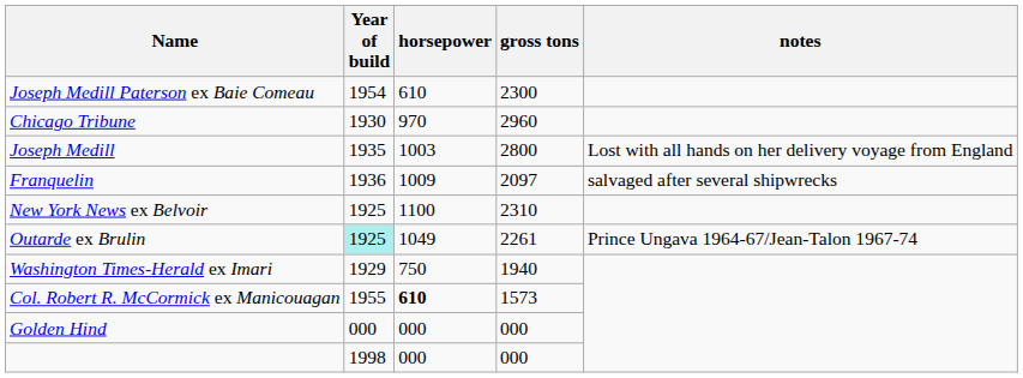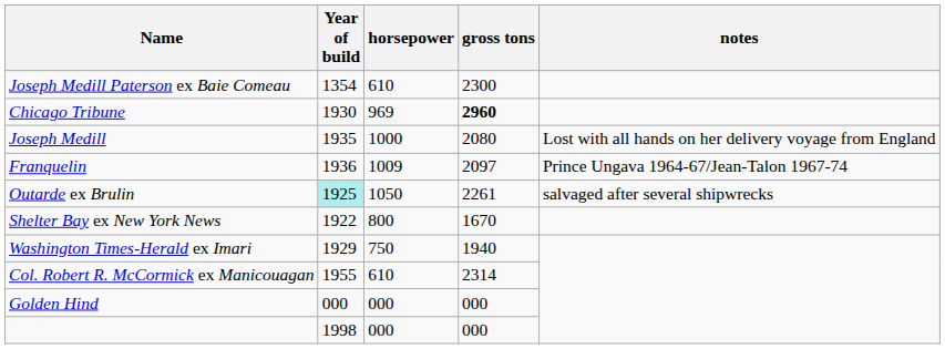 <table class="wikitable sortable">
 <tr>
 <th>Name</th>
 <th>Year<br>of<br>build</th>
 <th>horsepower</th>
 <th>gross tons</th>
 <th>notes</th>
 </tr>
 <tr>
 <td><em><a href='#'>Joseph Medill Paterson</a></em> ex <em>Baie Comeau</em></td>
-<td>1954</td>
+<td>1354</td>
 <td>610</td>
 <td>2300</td>
 <td></td>
 </tr>
 <tr>
 <td><em><a href='#'>Chicago Tribune</a></em></td>
 <td>1930</td>
-<td>970</td>
-<td>2960</td>
+<td>969</td>
+<td><strong>2960</strong></td>
 <td></td>
 </tr>
 <tr>
 <td><em><a href='#'>Joseph Medill </a></em></td>
 <td>1935</td>
-<td>1003</td>
-<td>2800</td>
+<td>1000</td>
+<td>2080</td>
 <td>Lost with all hands on her delivery voyage from England</td>
 </tr>
 <tr>
 <td><em><a href='#'>Franquelin</a></em></td>
 <td>1936</td>
 <td>1009</td>
 <td>2097</td>
-<td>salvaged after several shipwrecks</td>
-</tr>
-<tr>
-<td><em><a href='#'>New York News</a></em> ex <em>Belvoir</em></td>
-<td>1925</td>
-<td>1100</td>
-<td>2310</td>
-<td></td>
+<td>Prince Ungava 1964-67/Jean-Talon 1967-74</td>
 </tr>
 <tr>
 <td><em><a href='#'>Outarde</a></em> ex <em>Brulin</em></td>
 <td style="background: paleturquoise;">1925</td>
-<td>1049</td>
+<td>1050</td>
 <td>2261</td>
-<td>Prince Ungava 1964-67/Jean-Talon 1967-74</td>
+<td>salvaged after several shipwrecks</td>
+</tr>
+<tr>
+<td><em><a href='#'>Shelter Bay</a></em> ex <em>New York News</em></td>
+<td>1922</td>
+<td>800</td>
+<td>1670</td>
+<td></td>
 </tr>
 <tr>
 <td><em><a href='#'>Washington Times-Herald</a></em> ex <em>Imari</em></td>
 <td>1929</td>
 <td>750</td>
 <td>1940</td>
 </tr>
 <tr>
 <td><em><a href='#'>Col. Robert R. McCormick</a></em> ex <em>Manicouagan</em></td>
 <td>1955</td>
-<td><strong>610</strong></td>
-<td>1573</td>
+<td>610</td>
+<td>2314</td>
 </tr>
 <tr>
 <td><em><a href='#'>Golden Hind</a></em></td>
 <td>000</td>
 <td>000</td>
 <td>000</td>
 </tr>
 <tr>
 <td></td>
 <td>1998</td>
 <td>000</td>
 <td>000</td>
 </tr>
 </table>
